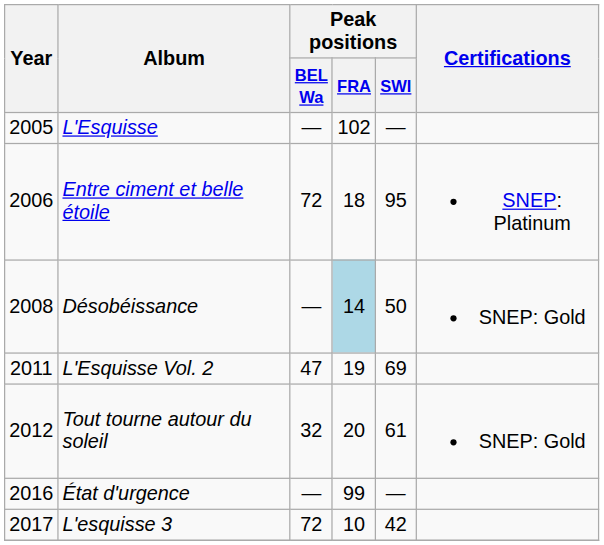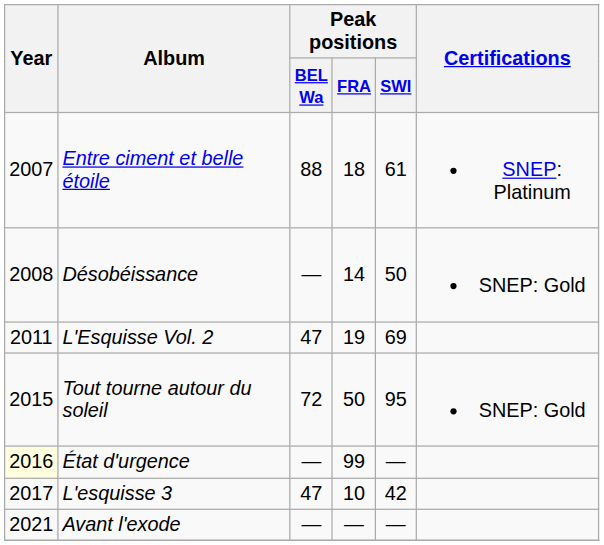 <table class="wikitable">
 <tr>
 <th align="center" rowspan="2" width="10">Year</th>
 <th align="center" rowspan="2" width="180">Album</th>
 <th align="center" colspan="3" width="30">Peak positions</th>
 <th align="center" rowspan="2" width="140"><a href='#'>Certifications</a></th>
 </tr>
 <tr>
 <th width="20"><small><a href='#'>BEL <br>Wa</a></small><br></th>
 <th width="20"><small><a href='#'>FRA</a><br></small></th>
 <th width="20"><small><a href='#'>SWI</a></small></th>
 </tr>
 <tr>
-<td align="center">2005</td>
-<td><em><a href='#'>L'Esquisse</a></em></td>
-<td align="center">—</td>
-<td align="center">102</td>
-<td align="center">—</td>
-<td align="center"></td>
-</tr>
-<tr>
-<td align="center">2006</td>
+<td align="center">2007</td>
 <td><em><a href='#'>Entre ciment et belle étoile</a></em></td>
-<td align="center">72</td>
+<td align="center">88</td>
 <td align="center">18</td>
-<td align="center">95</td>
+<td align="center">61</td>
 <td align="center"><br><ul><li><a href='#'>SNEP</a>: Platinum</li></ul></td>
 </tr>
 <tr>
 <td align="center">2008</td>
 <td><em>Désobéissance</em></td>
 <td align="center">—</td>
-<td align="center" style="background: lightblue;">14</td>
+<td align="center">14</td>
 <td align="center">50</td>
 <td align="center"><br><ul><li>SNEP: Gold</li></ul></td>
 </tr>
 <tr>
 <td align="center">2011</td>
 <td><em>L'Esquisse Vol. 2</em></td>
 <td align="center">47</td>
 <td align="center">19</td>
 <td align="center">69</td>
 <td align="center"></td>
 </tr>
 <tr>
-<td align="center">2012</td>
+<td align="center">2015</td>
 <td><em>Tout tourne autour du soleil</em></td>
-<td align="center">32</td>
-<td align="center">20</td>
-<td align="center">61</td>
+<td align="center">72</td>
+<td align="center">50</td>
+<td align="center">95</td>
 <td align="center"><br><ul><li>SNEP: Gold</li></ul></td>
 </tr>
 <tr>
-<td align="center">2016</td>
+<td align="center" style="background: lightyellow;">2016</td>
 <td><em>État d'urgence</em></td>
 <td align="center">—</td>
 <td align="center">99<br></td>
 <td align="center">—</td>
 <td align="center"></td>
 </tr>
 <tr>
 <td align="center">2017</td>
 <td><em>L'esquisse 3</em></td>
-<td align="center">72</td>
+<td align="center">47</td>
 <td align="center">10<br></td>
 <td align="center">42</td>
 <td align="center"></td>
 </tr>
 <tr>
+<td align="center">2021</td>
+<td><em>Avant l'exode</em></td>
+<td align="center">—</td>
+<td align="center">—</td>
+<td align="center">—</td>
+<td align="center"></td>
+</tr>
+<tr>
 </tr>
 </table>
